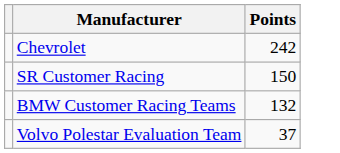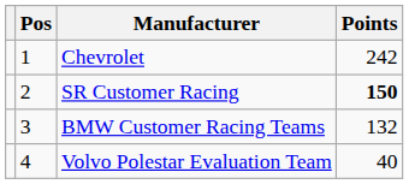 <table class="wikitable" style="font-size: 95%;">
 <tr>
 <th></th>
+<th>Pos</th>
 <th>Manufacturer</th>
 <th>Points</th>
 </tr>
 <tr>
 <td align="left"></td>
+<td>1</td>
 <td> <a href='#'>Chevrolet</a></td>
 <td align="right">242</td>
 </tr>
 <tr>
 <td align="left"></td>
+<td>2</td>
 <td> <a href='#'>SR Customer Racing</a></td>
-<td align="right">150</td>
+<td align="right"><strong>150</strong></td>
 </tr>
 <tr>
 <td align="left"></td>
+<td>3</td>
 <td> <a href='#'>BMW Customer Racing Teams</a></td>
 <td align="right">132</td>
 </tr>
 <tr>
 <td align="left"></td>
+<td>4</td>
 <td> <a href='#'>Volvo Polestar Evaluation Team</a></td>
-<td align="right">37</td>
+<td align="right">40</td>
 </tr>
 </table>
